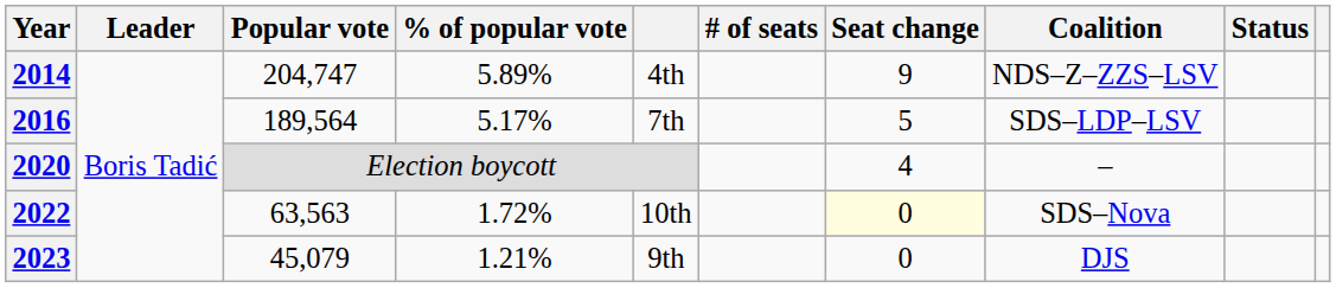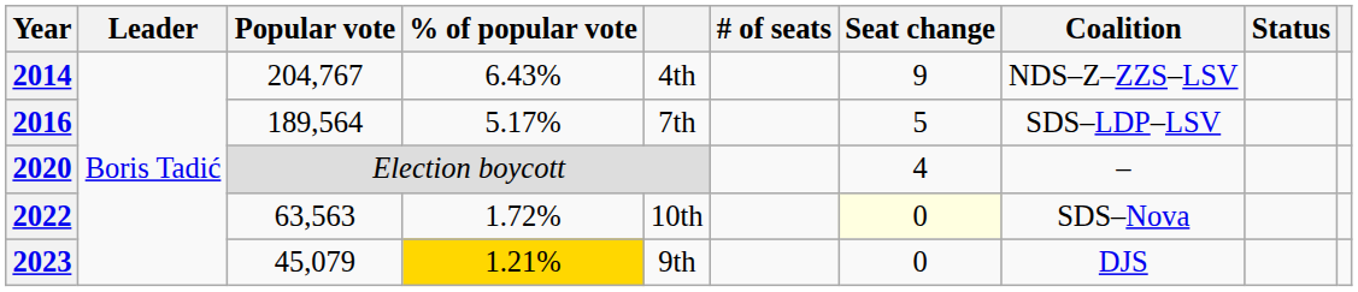 <table class="wikitable sortable" style="text-align:center">
 <tr>
 <th>Year</th>
 <th>Leader</th>
 <th>Popular vote</th>
 <th>% of popular vote</th>
 <th></th>
 <th># of seats</th>
 <th>Seat change</th>
 <th>Coalition</th>
 <th>Status</th>
 <th></th>
 </tr>
 <tr>
 <th><a href='#'>2014</a></th>
 <td rowspan="5"><a href='#'>Boris Tadić</a></td>
-<td>204,747</td>
-<td>5.89%</td>
+<td>204,767</td>
+<td>6.43%</td>
 <td> 4th</td>
 <td></td>
 <td> 9</td>
 <td>NDS–Z–<a href='#'>ZZS</a>–<a href='#'>LSV</a></td>
 <td></td>
 <td></td>
 </tr>
 <tr>
 <th><a href='#'>2016</a></th>
 <td>189,564</td>
 <td>5.17%</td>
 <td> 7th</td>
 <td></td>
 <td> 5</td>
 <td>SDS–<a href='#'>LDP</a>–<a href='#'>LSV</a></td>
 <td></td>
 <td></td>
 </tr>
 <tr>
 <th><a href='#'>2020</a></th>
 <td colspan="3" style="background:#ddd"><em>Election boycott</em></td>
 <td></td>
 <td> 4</td>
 <td>–</td>
 <td></td>
 <td></td>
 </tr>
 <tr>
 <th><a href='#'>2022</a></th>
 <td>63,563</td>
 <td>1.72%</td>
 <td> 10th</td>
 <td></td>
 <td style="background: lightyellow;"> 0</td>
 <td>SDS–<a href='#'>Nova</a></td>
 <td></td>
 <td></td>
 </tr>
 <tr>
 <th><a href='#'>2023</a></th>
 <td>45,079</td>
-<td>1.21%</td>
+<td style="background: gold;">1.21%</td>
 <td> 9th</td>
 <td></td>
 <td> 0</td>
 <td><a href='#'>DJS</a></td>
 <td></td>
 <td></td>
 </tr>
 </table>
